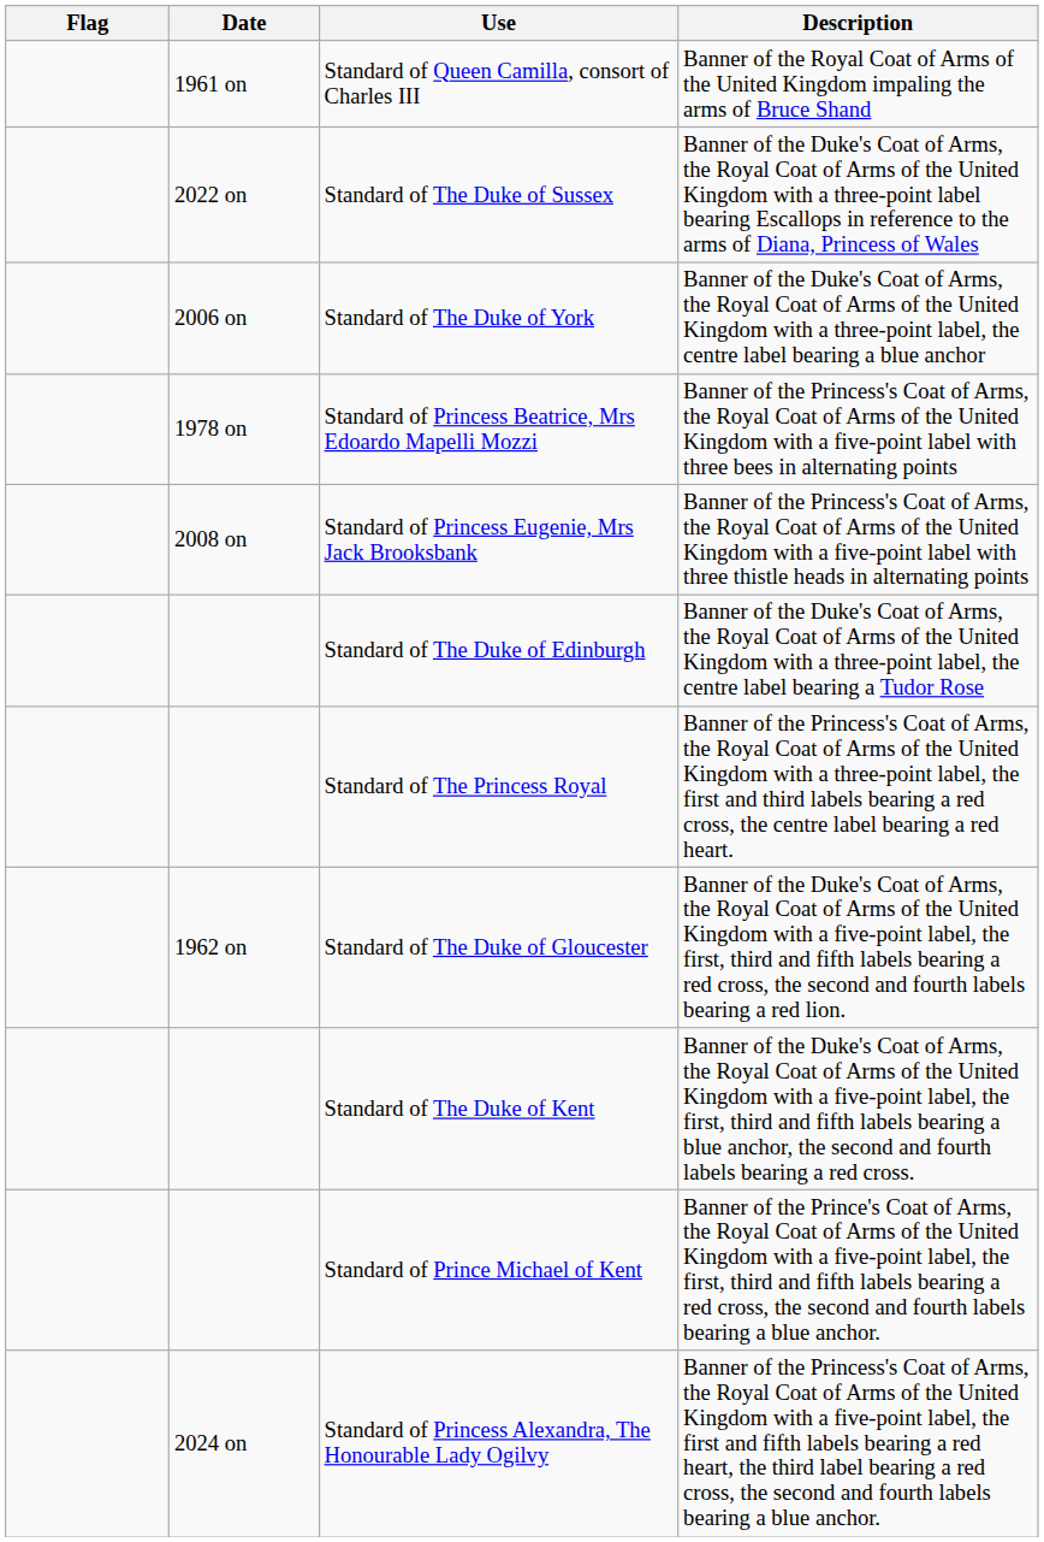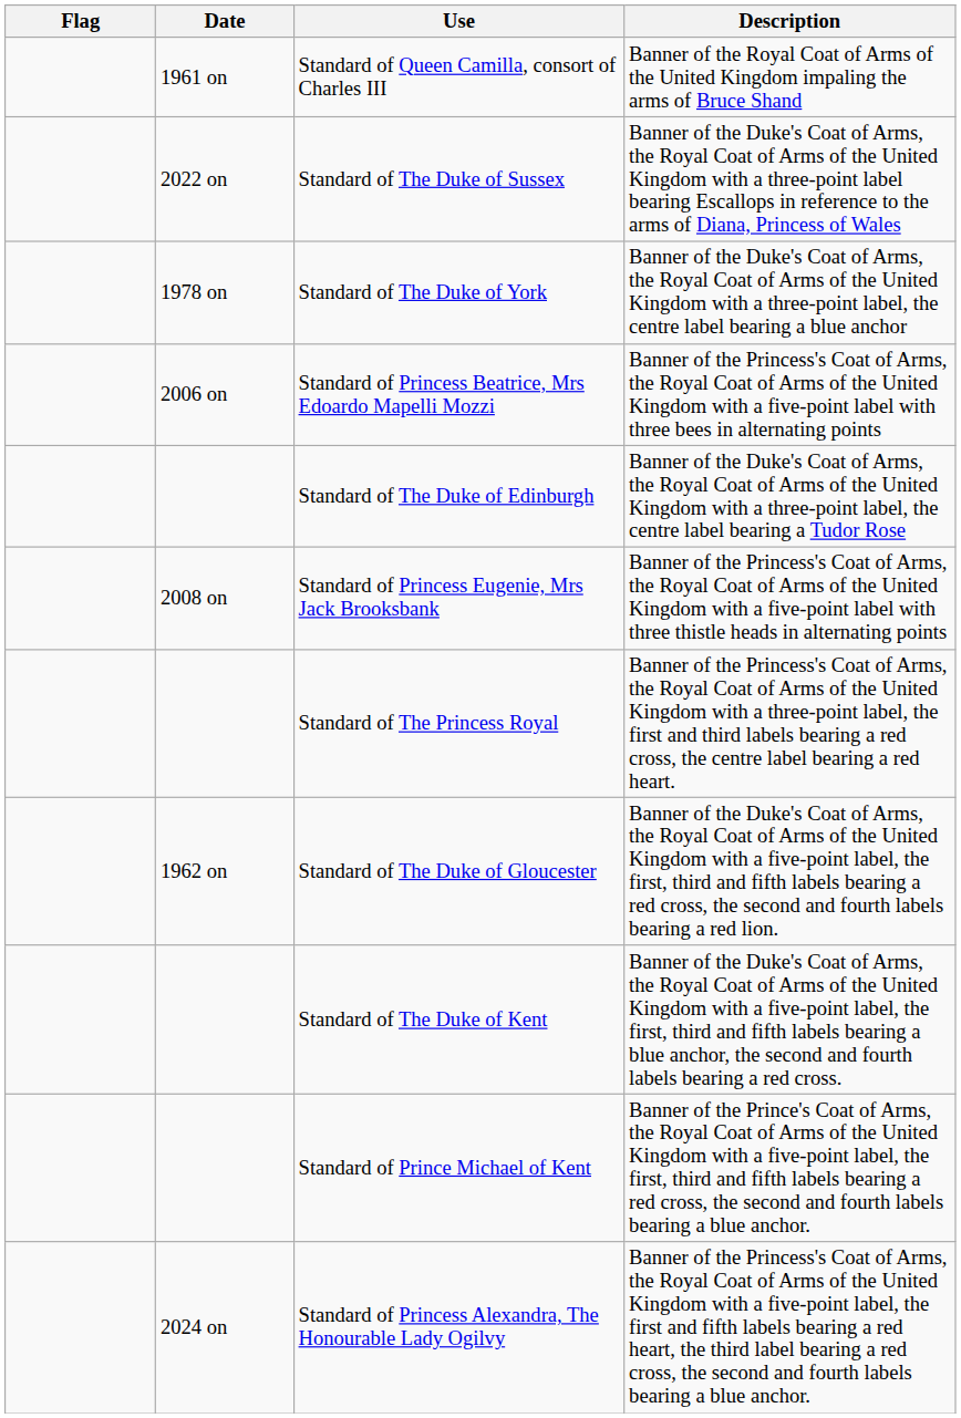 <table class="wikitable">
 <tr style="background:#efefef;">
 <th style="width:110px;">Flag</th>
 <th style="width:100px;">Date</th>
 <th style="width:250px;">Use</th>
 <th style="width:250px;">Description</th>
 </tr>
 <tr>
 <td></td>
 <td>1961 on</td>
 <td>Standard of <a href='#'>Queen Camilla</a>, consort of Charles III</td>
 <td>Banner of the Royal Coat of Arms of the United Kingdom impaling the arms of <a href='#'>Bruce Shand</a></td>
 </tr>
 <tr>
 <td></td>
 <td>2022 on</td>
 <td>Standard of <a href='#'>The Duke of Sussex</a></td>
 <td>Banner of the Duke's Coat of Arms, the Royal Coat of Arms of the United Kingdom with a three-point label bearing Escallops in reference to the arms of <a href='#'>Diana, Princess of Wales</a></td>
 </tr>
 <tr>
 <td></td>
-<td>2006 on</td>
+<td>1978 on</td>
 <td>Standard of <a href='#'>The Duke of York</a></td>
 <td>Banner of the Duke's Coat of Arms, the Royal Coat of Arms of the United Kingdom with a three-point label, the centre label bearing a blue anchor</td>
 </tr>
 <tr>
 <td></td>
-<td>1978 on</td>
+<td>2006 on</td>
 <td>Standard of <a href='#'>Princess Beatrice, Mrs Edoardo Mapelli Mozzi</a></td>
 <td>Banner of the Princess's Coat of Arms, the Royal Coat of Arms of the United Kingdom with a five-point label with three bees in alternating points</td>
+</tr>
+<tr>
+<td></td>
+<td></td>
+<td>Standard of <a href='#'>The Duke of Edinburgh</a></td>
+<td>Banner of the Duke's Coat of Arms, the Royal Coat of Arms of the United Kingdom with a three-point label, the centre label bearing a <a href='#'>Tudor Rose</a></td>
 </tr>
 <tr>
 <td></td>
 <td>2008 on</td>
 <td>Standard of <a href='#'>Princess Eugenie, Mrs Jack Brooksbank</a></td>
 <td>Banner of the Princess's Coat of Arms, the Royal Coat of Arms of the United Kingdom with a five-point label with three thistle heads in alternating points</td>
-</tr>
-<tr>
-<td></td>
-<td></td>
-<td>Standard of <a href='#'>The Duke of Edinburgh</a></td>
-<td>Banner of the Duke's Coat of Arms, the Royal Coat of Arms of the United Kingdom with a three-point label, the centre label bearing a <a href='#'>Tudor Rose</a></td>
 </tr>
 <tr>
 <td></td>
 <td></td>
 <td>Standard of <a href='#'>The Princess Royal</a></td>
 <td>Banner of the Princess's Coat of Arms, the Royal Coat of Arms of the United Kingdom with a three-point label, the first and third labels bearing a red cross, the centre label bearing a red heart.</td>
 </tr>
 <tr>
 <td></td>
 <td>1962 on</td>
 <td>Standard of <a href='#'>The Duke of Gloucester</a></td>
 <td>Banner of the Duke's Coat of Arms, the Royal Coat of Arms of the United Kingdom with a five-point label, the first, third and fifth labels bearing a red cross, the second and fourth labels bearing a red lion.</td>
 </tr>
 <tr>
 <td></td>
 <td></td>
 <td>Standard of <a href='#'>The Duke of Kent</a></td>
 <td>Banner of the Duke's Coat of Arms, the Royal Coat of Arms of the United Kingdom with a five-point label, the first, third and fifth labels bearing a blue anchor, the second and fourth labels bearing a red cross.</td>
 </tr>
 <tr>
 <td></td>
 <td></td>
 <td>Standard of <a href='#'>Prince Michael of Kent</a></td>
 <td>Banner of the Prince's Coat of Arms, the Royal Coat of Arms of the United Kingdom with a five-point label, the first, third and fifth labels bearing a red cross, the second and fourth labels bearing a blue anchor.</td>
 </tr>
 <tr>
 <td></td>
 <td>2024 on</td>
 <td>Standard of <a href='#'>Princess Alexandra, The Honourable Lady Ogilvy</a></td>
 <td>Banner of the Princess's Coat of Arms, the Royal Coat of Arms of the United Kingdom with a five-point label, the first and fifth labels bearing a red heart, the third label bearing a red cross, the second and fourth labels bearing a blue anchor.</td>
 </tr>
 </table>
